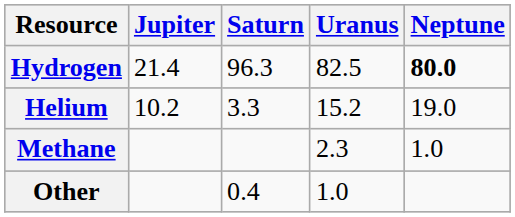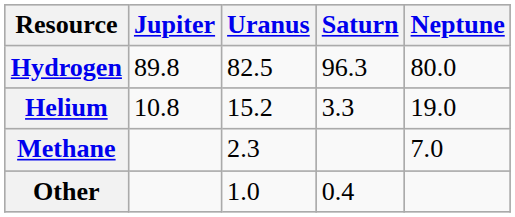 <table class="wikitable sortable">
 <tr>
 <th>Resource</th>
 <th><a href='#'>Jupiter</a></th>
+<th><a href='#'>Uranus</a></th>
 <th><a href='#'>Saturn</a></th>
-<th><a href='#'>Uranus</a></th>
 <th><a href='#'>Neptune</a></th>
 </tr>
 <tr>
 <th><a href='#'>Hydrogen</a></th>
-<td>21.4</td>
+<td>89.8</td>
+<td>82.5</td>
 <td>96.3</td>
-<td>82.5</td>
-<td><strong>80.0</strong></td>
+<td>80.0</td>
 </tr>
 <tr>
 <th><a href='#'>Helium</a></th>
-<td>10.2</td>
+<td>10.8</td>
+<td>15.2</td>
 <td>3.3</td>
-<td>15.2</td>
 <td>19.0</td>
 </tr>
 <tr>
 <th><a href='#'>Methane</a></th>
 <td></td>
+<td>2.3</td>
 <td></td>
-<td>2.3</td>
-<td>1.0</td>
+<td>7.0</td>
 </tr>
 <tr>
 <th>Other</th>
 <td></td>
+<td>1.0</td>
 <td>0.4</td>
-<td>1.0</td>
 <td></td>
 </tr>
 </table>
